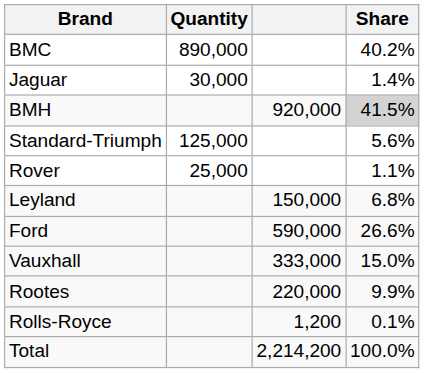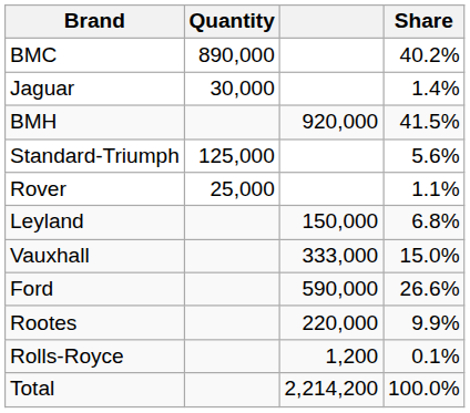 <table class="wikitable">
 <tr>
 <th>Brand</th>
 <th>Quantity</th>
 <th></th>
 <th>Share</th>
 </tr>
 <tr>
 <td style="background: white">BMC</td>
 <td style="text-align:right;background: white">890,000</td>
 <td style="background: white"></td>
 <td style="text-align:right;background: white">40.2%</td>
 </tr>
 <tr>
 <td style="background: white">Jaguar</td>
 <td style="text-align:right;background: white">30,000</td>
 <td style="background: white"></td>
 <td style="text-align:right;background: white">1.4%</td>
 </tr>
 <tr>
 <td>BMH</td>
 <td></td>
 <td style="text-align:right">920,000</td>
-<td style="background: lightgrey; text-align:right">41.5%</td>
+<td style="text-align:right">41.5%</td>
 </tr>
 <tr>
 <td style="background: white">Standard-Triumph</td>
 <td style="text-align:right;background: white">125,000</td>
 <td style="background: white"></td>
 <td style="text-align:right;background: white">5.6%</td>
 </tr>
 <tr>
 <td style="background: white">Rover</td>
 <td style="text-align:right;background: white">25,000</td>
 <td style="background: white"></td>
 <td style="text-align:right;background: white">1.1%</td>
 </tr>
 <tr>
 <td>Leyland</td>
 <td></td>
 <td style="text-align:right;">150,000</td>
 <td style="text-align:right;">6.8%</td>
 </tr>
 <tr>
+<td>Vauxhall</td>
+<td></td>
+<td style="text-align:right;">333,000</td>
+<td style="text-align:right;">15.0%</td>
+</tr>
+<tr>
 <td>Ford</td>
 <td></td>
 <td style="text-align:right;">590,000</td>
 <td style="text-align:right;">26.6%</td>
-</tr>
-<tr>
-<td>Vauxhall</td>
-<td></td>
-<td style="text-align:right;">333,000</td>
-<td style="text-align:right;">15.0%</td>
 </tr>
 <tr>
 <td>Rootes</td>
 <td></td>
 <td style="text-align:right;">220,000</td>
 <td style="text-align:right;">9.9%</td>
 </tr>
 <tr>
 <td>Rolls-Royce</td>
 <td></td>
 <td style="text-align:right;">1,200</td>
 <td style="text-align:right;">0.1%</td>
 </tr>
 <tr>
 <td>Total</td>
 <td></td>
 <td style="text-align:right;">2,214,200</td>
 <td style="text-align:right;">100.0%</td>
 </tr>
 </table>
